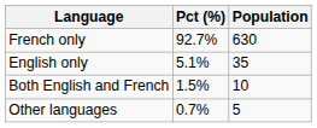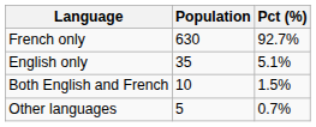 <table class="wikitable">
 <tr>
 <th>Language</th>
+<th>Population</th>
 <th>Pct (%)</th>
-<th>Population</th>
 </tr>
 <tr>
 <td>French only</td>
+<td>630</td>
 <td>92.7%</td>
-<td>630</td>
 </tr>
 <tr>
 <td>English only</td>
+<td>35</td>
 <td>5.1%</td>
-<td>35</td>
 </tr>
 <tr>
 <td>Both English and French</td>
+<td>10</td>
 <td>1.5%</td>
-<td>10</td>
 </tr>
 <tr>
 <td>Other languages</td>
+<td>5</td>
 <td>0.7%</td>
-<td>5</td>
 </tr>
 </table>
